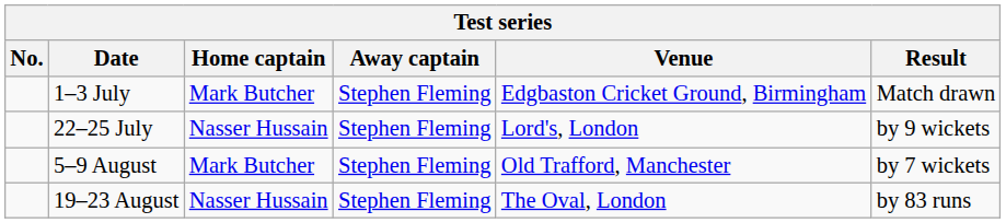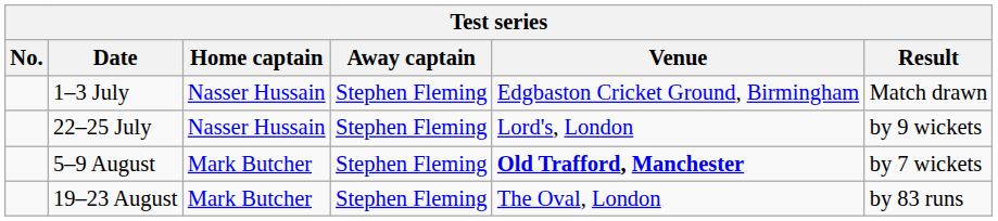 <table class="wikitable">
 <tr>
 <th colspan="9">Test series</th>
 </tr>
 <tr>
 <th>No.</th>
 <th>Date</th>
 <th>Home captain</th>
 <th>Away captain</th>
 <th>Venue</th>
 <th>Result</th>
 </tr>
 <tr>
 <td></td>
 <td>1–3 July</td>
-<td><a href='#'>Mark Butcher</a></td>
+<td><a href='#'>Nasser Hussain</a></td>
 <td><a href='#'>Stephen Fleming</a></td>
 <td><a href='#'>Edgbaston Cricket Ground</a>, <a href='#'>Birmingham</a></td>
 <td>Match drawn</td>
 </tr>
 <tr>
 <td></td>
 <td>22–25 July</td>
 <td><a href='#'>Nasser Hussain</a></td>
 <td><a href='#'>Stephen Fleming</a></td>
 <td><a href='#'>Lord's</a>, <a href='#'>London</a></td>
 <td> by 9 wickets</td>
 </tr>
 <tr>
 <td></td>
 <td>5–9 August</td>
 <td><a href='#'>Mark Butcher</a></td>
 <td><a href='#'>Stephen Fleming</a></td>
-<td><a href='#'>Old Trafford</a>, <a href='#'>Manchester</a></td>
+<td><strong><a href='#'>Old Trafford</a>, <a href='#'>Manchester</a></strong></td>
 <td> by 7 wickets</td>
 </tr>
 <tr>
 <td></td>
 <td>19–23 August</td>
-<td><a href='#'>Nasser Hussain</a></td>
+<td><a href='#'>Mark Butcher</a></td>
 <td><a href='#'>Stephen Fleming</a></td>
 <td><a href='#'>The Oval</a>, <a href='#'>London</a></td>
 <td> by 83 runs</td>
 </tr>
 </table>
